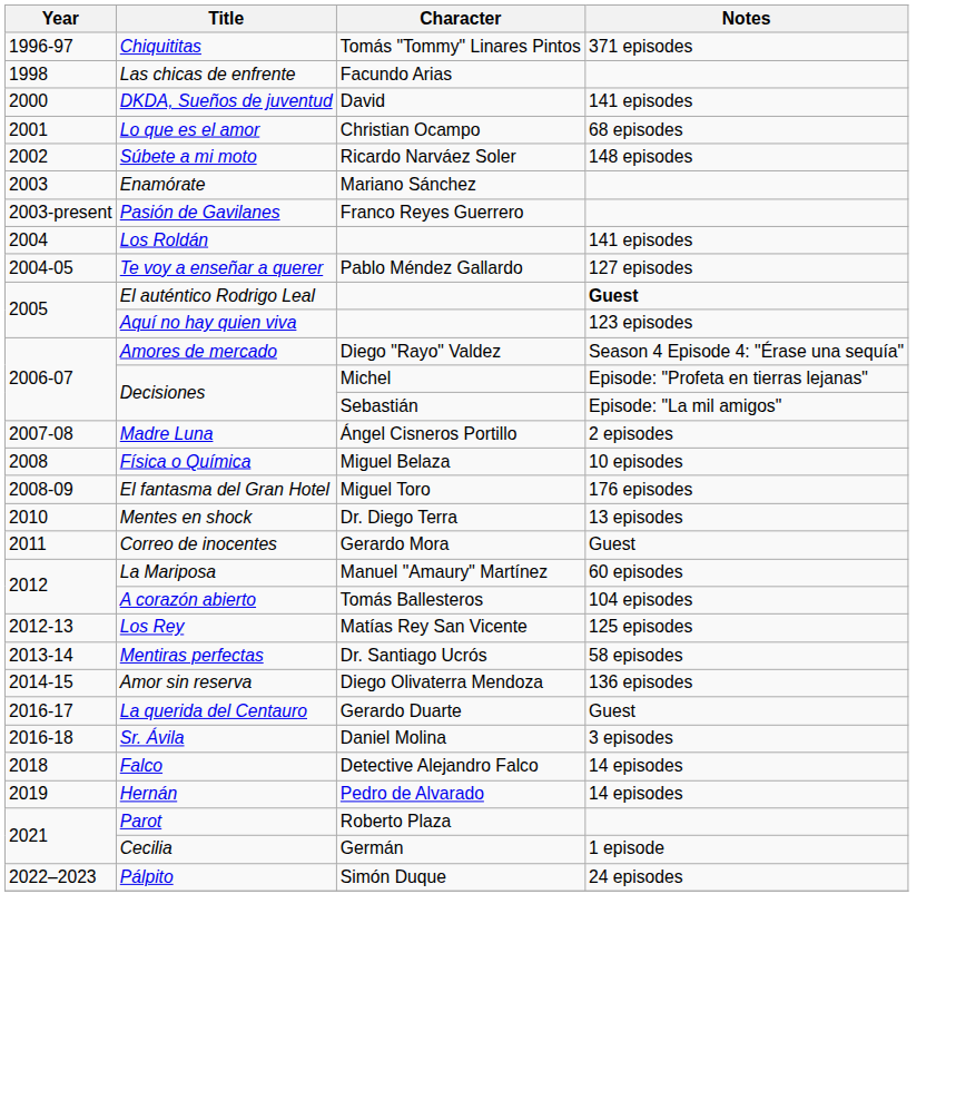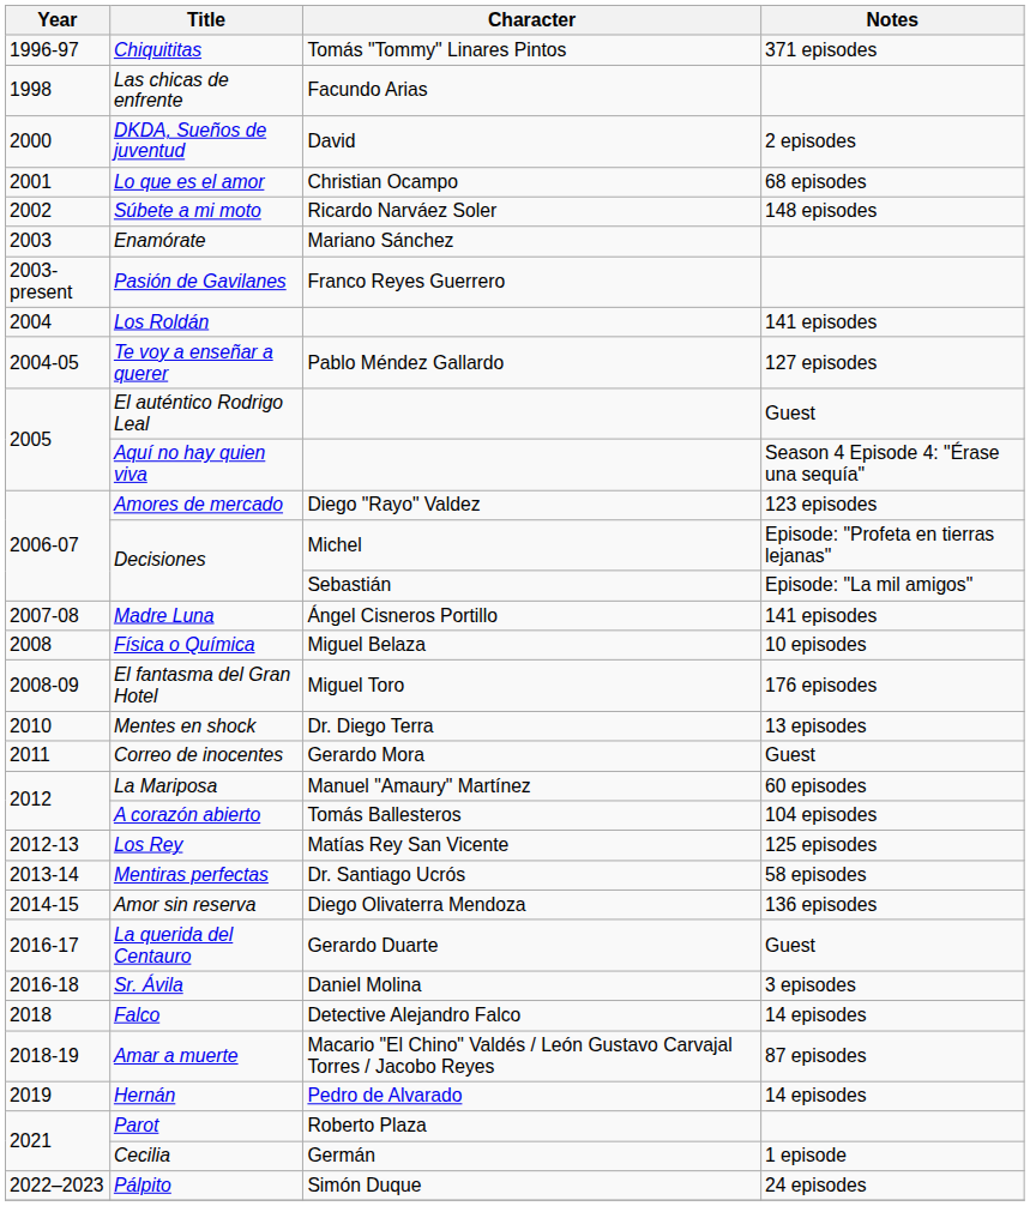 <table class="wikitable">
 <tr>
 <th>Year</th>
 <th>Title</th>
 <th>Character</th>
 <th>Notes</th>
 </tr>
 <tr>
 <td>1996-97</td>
 <td><em><a href='#'>Chiquititas</a></em></td>
 <td>Tomás "Tommy" Linares Pintos</td>
 <td>371 episodes</td>
 </tr>
 <tr>
 <td>1998</td>
 <td><em>Las chicas de enfrente</em></td>
 <td>Facundo Arias</td>
 <td></td>
 </tr>
 <tr>
 <td>2000</td>
 <td><em><a href='#'>DKDA, Sueños de juventud</a></em></td>
 <td>David</td>
-<td>141 episodes</td>
+<td>2 episodes</td>
 </tr>
 <tr>
 <td>2001</td>
 <td><em><a href='#'>Lo que es el amor</a></em></td>
 <td>Christian Ocampo</td>
 <td>68 episodes</td>
 </tr>
 <tr>
 <td>2002</td>
 <td><em><a href='#'>Súbete a mi moto</a></em></td>
 <td>Ricardo Narváez Soler</td>
 <td>148 episodes</td>
 </tr>
 <tr>
 <td>2003</td>
 <td><em>Enamórate</em></td>
 <td>Mariano Sánchez</td>
 <td></td>
 </tr>
 <tr>
 <td>2003-present</td>
 <td><em><a href='#'>Pasión de Gavilanes</a></em></td>
 <td>Franco Reyes Guerrero</td>
 <td></td>
 </tr>
 <tr>
 <td>2004</td>
 <td><em><a href='#'>Los Roldán</a></em></td>
 <td></td>
 <td>141 episodes</td>
 </tr>
 <tr>
 <td>2004-05</td>
 <td><em><a href='#'>Te voy a enseñar a querer</a></em></td>
 <td>Pablo Méndez Gallardo</td>
 <td>127 episodes</td>
 </tr>
 <tr>
 <td rowspan="2">2005</td>
 <td><em>El auténtico Rodrigo Leal</em></td>
 <td></td>
-<td><strong>Guest</strong></td>
+<td>Guest</td>
 </tr>
 <tr>
 <td><em><a href='#'>Aquí no hay quien viva</a></em></td>
 <td></td>
-<td>123 episodes</td>
+<td>Season 4 Episode 4: "Érase una sequía"</td>
 </tr>
 <tr>
 <td rowspan="3">2006-07</td>
 <td><em><a href='#'>Amores de mercado</a></em></td>
 <td>Diego "Rayo" Valdez</td>
-<td>Season 4 Episode 4: "Érase una sequía"</td>
+<td>123 episodes</td>
 </tr>
 <tr>
 <td rowspan="2"><em>Decisiones</em></td>
 <td>Michel</td>
 <td>Episode: "Profeta en tierras lejanas"</td>
 </tr>
 <tr>
 <td>Sebastián</td>
 <td>Episode: "La mil amigos"</td>
 </tr>
 <tr>
 <td>2007-08</td>
 <td><em><a href='#'>Madre Luna</a></em></td>
 <td>Ángel Cisneros Portillo</td>
-<td>2 episodes</td>
+<td>141 episodes</td>
 </tr>
 <tr>
 <td>2008</td>
 <td><em><a href='#'>Física o Química</a></em></td>
 <td>Miguel Belaza</td>
 <td>10 episodes</td>
 </tr>
 <tr>
 <td>2008-09</td>
 <td><em>El fantasma del Gran Hotel</em></td>
 <td>Miguel Toro</td>
 <td>176 episodes</td>
 </tr>
 <tr>
 <td>2010</td>
 <td><em>Mentes en shock</em></td>
 <td>Dr. Diego Terra</td>
 <td>13 episodes</td>
 </tr>
 <tr>
 <td>2011</td>
 <td><em>Correo de inocentes</em></td>
 <td>Gerardo Mora</td>
 <td>Guest</td>
 </tr>
 <tr>
 <td rowspan="2">2012</td>
 <td><em>La Mariposa</em></td>
 <td>Manuel "Amaury" Martínez</td>
 <td>60 episodes</td>
 </tr>
 <tr>
 <td><em><a href='#'>A corazón abierto</a></em></td>
 <td>Tomás Ballesteros</td>
 <td>104 episodes</td>
 </tr>
 <tr>
 <td>2012-13</td>
 <td><em><a href='#'>Los Rey</a></em></td>
 <td>Matías Rey San Vicente</td>
 <td>125 episodes</td>
 </tr>
 <tr>
 <td>2013-14</td>
 <td><em><a href='#'>Mentiras perfectas</a></em></td>
 <td>Dr. Santiago Ucrós</td>
 <td>58 episodes</td>
 </tr>
 <tr>
 <td>2014-15</td>
 <td><em>Amor sin reserva</em></td>
 <td>Diego Olivaterra Mendoza</td>
 <td>136 episodes</td>
 </tr>
 <tr>
 <td>2016-17</td>
 <td><em><a href='#'>La querida del Centauro</a></em></td>
 <td>Gerardo Duarte</td>
 <td>Guest</td>
 </tr>
 <tr>
 <td>2016-18</td>
 <td><em><a href='#'>Sr. Ávila</a></em></td>
 <td>Daniel Molina</td>
 <td>3 episodes</td>
 </tr>
 <tr>
 <td>2018</td>
 <td><em><a href='#'>Falco</a></em></td>
 <td>Detective Alejandro Falco</td>
 <td>14 episodes</td>
 </tr>
 <tr>
+<td>2018-19</td>
+<td><em><a href='#'>Amar a muerte</a></em></td>
+<td>Macario "El Chino" Valdés / León Gustavo Carvajal Torres / Jacobo Reyes</td>
+<td>87 episodes</td>
+</tr>
+<tr>
 <td>2019</td>
 <td><em><a href='#'>Hernán</a></em></td>
 <td><a href='#'>Pedro de Alvarado</a></td>
 <td>14 episodes</td>
 </tr>
 <tr>
 <td rowspan="2">2021</td>
 <td><em><a href='#'>Parot</a></em></td>
 <td>Roberto Plaza</td>
 <td></td>
 </tr>
 <tr>
 <td><em>Cecilia</em></td>
 <td>Germán</td>
 <td>1 episode</td>
 </tr>
 <tr>
 <td>2022–2023</td>
 <td><em><a href='#'>Pálpito</a></em></td>
 <td>Simón Duque</td>
 <td>24 episodes</td>
 </tr>
 <tr>
 </tr>
 </table>
